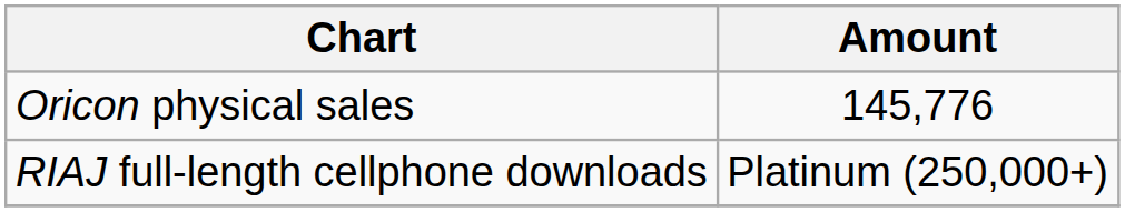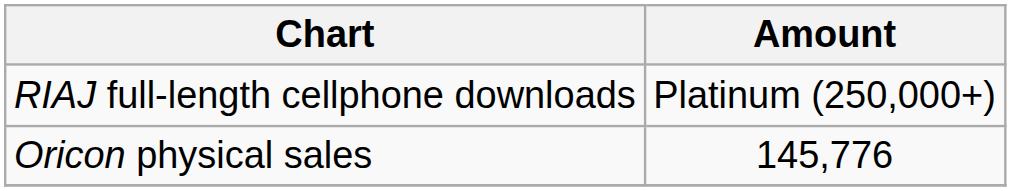 <table class="wikitable">
 <tr>
 <th>Chart</th>
 <th>Amount</th>
 </tr>
 <tr>
+<td><em>RIAJ</em> full-length cellphone downloads</td>
+<td align="center">Platinum (250,000+)</td>
+</tr>
+<tr>
 <td><em>Oricon</em> physical sales</td>
 <td align="center">145,776</td>
 </tr>
 <tr>
-<td><em>RIAJ</em> full-length cellphone downloads</td>
-<td align="center">Platinum (250,000+)</td>
-</tr>
-<tr>
 </tr>
 </table>
